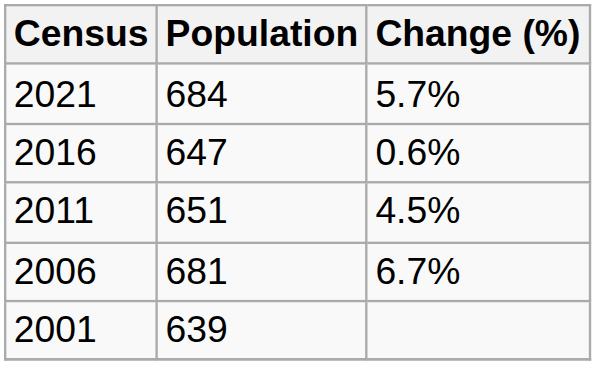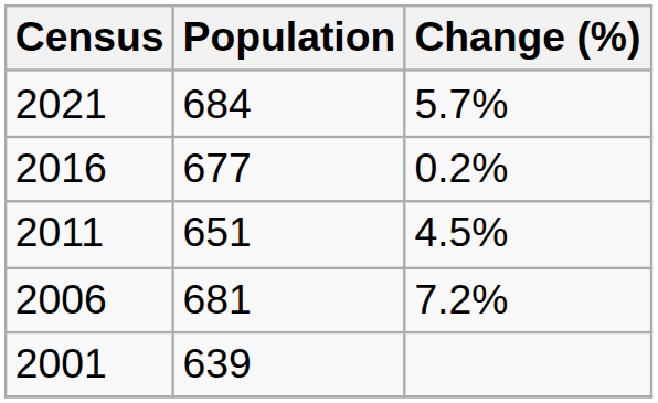 <table class="wikitable">
 <tr>
 <th>Census</th>
 <th>Population</th>
 <th>Change (%)</th>
 </tr>
 <tr>
 <td>2021</td>
 <td>684</td>
 <td> 5.7%</td>
 </tr>
 <tr>
 <td>2016</td>
-<td>647</td>
-<td> 0.6%</td>
+<td>677</td>
+<td> 0.2%</td>
 </tr>
 <tr>
 <td>2011</td>
 <td>651</td>
 <td> 4.5%</td>
 </tr>
 <tr>
 <td>2006</td>
 <td>681</td>
-<td> 6.7%</td>
+<td> 7.2%</td>
 </tr>
 <tr>
 <td>2001</td>
 <td>639</td>
 <td></td>
 </tr>
 <tr>
 </tr>
 </table>
